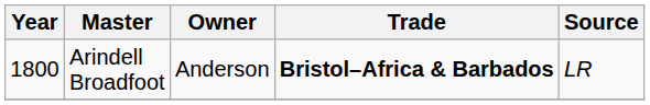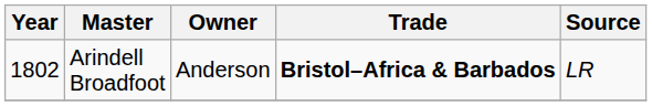 <table class=" wikitable">
 <tr>
 <th>Year</th>
 <th>Master</th>
 <th>Owner</th>
 <th>Trade</th>
 <th>Source</th>
 </tr>
 <tr>
-<td>1800</td>
+<td>1802</td>
 <td>Arindell<br>Broadfoot</td>
 <td>Anderson</td>
 <td><strong>Bristol–Africa & Barbados</strong></td>
 <td><em>LR</em></td>
 </tr>
 <tr>
 </tr>
 </table>
